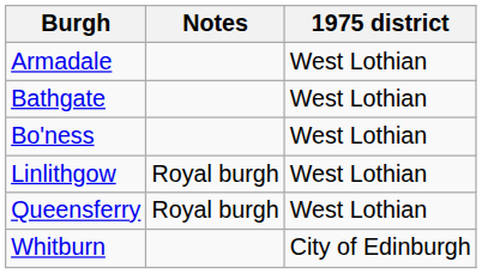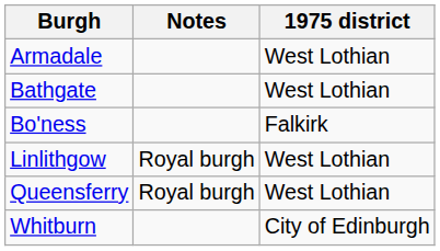 <table class="wikitable">
 <tr>
 <th>Burgh</th>
 <th>Notes</th>
 <th>1975 district</th>
 </tr>
 <tr>
 <td><a href='#'>Armadale</a></td>
 <td></td>
 <td>West Lothian</td>
 </tr>
 <tr>
 <td><a href='#'>Bathgate</a></td>
 <td></td>
 <td>West Lothian</td>
 </tr>
 <tr>
 <td><a href='#'>Bo'ness</a></td>
 <td></td>
-<td>West Lothian</td>
+<td>Falkirk</td>
 </tr>
 <tr>
 <td><a href='#'>Linlithgow</a></td>
 <td>Royal burgh</td>
 <td>West Lothian</td>
 </tr>
 <tr>
 <td><a href='#'>Queensferry</a></td>
 <td>Royal burgh</td>
 <td>West Lothian</td>
 </tr>
 <tr>
 <td><a href='#'>Whitburn</a></td>
 <td></td>
 <td>City of Edinburgh</td>
 </tr>
 </table>
